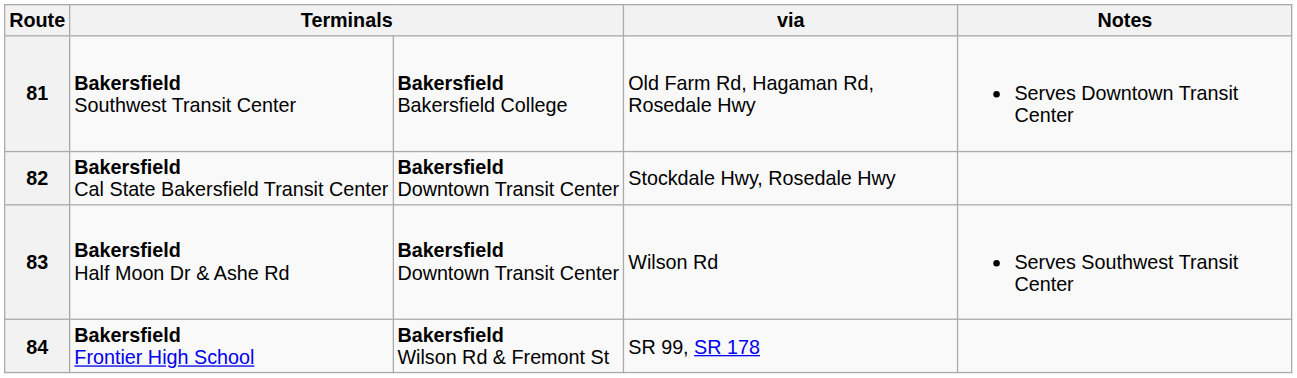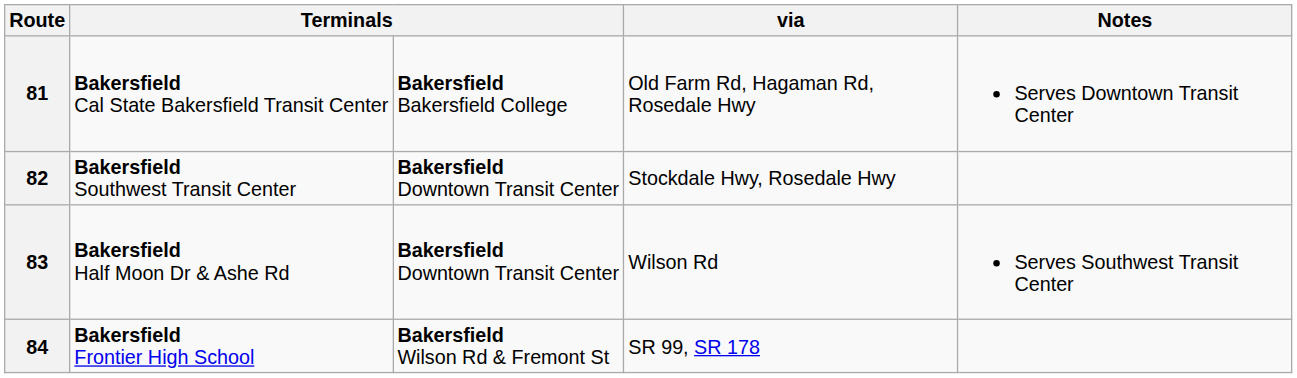 <table class=wikitable style="font-size: 95%;" |>
 <tr>
 <th>Route</th>
 <th colspan="2">Terminals</th>
 <th width=250px>via</th>
 <th width=250px>Notes</th>
 </tr>
 <tr>
 <th><strong>81</strong><br></th>
-<td><strong>Bakersfield</strong><br>Southwest Transit Center</td>
+<td><strong>Bakersfield</strong><br>Cal State Bakersfield Transit Center</td>
 <td><strong>Bakersfield</strong><br>Bakersfield College</td>
 <td>Old Farm Rd, Hagaman Rd, Rosedale Hwy</td>
 <td><br><ul><li>Serves Downtown Transit Center</li></ul></td>
 </tr>
 <tr>
 <th><strong>82</strong><br></th>
-<td><strong>Bakersfield</strong><br>Cal State Bakersfield Transit Center</td>
+<td><strong>Bakersfield</strong><br>Southwest Transit Center</td>
 <td><strong>Bakersfield</strong><br>Downtown Transit Center</td>
 <td>Stockdale Hwy, Rosedale Hwy</td>
 <td></td>
 </tr>
 <tr>
 <th><strong>83</strong><br></th>
 <td><strong>Bakersfield</strong><br>Half Moon Dr & Ashe Rd</td>
 <td><strong>Bakersfield</strong><br>Downtown Transit Center</td>
 <td>Wilson Rd</td>
 <td><br><ul><li>Serves Southwest Transit Center</li></ul></td>
 </tr>
 <tr>
 <th><strong>84</strong><br></th>
 <td><strong>Bakersfield</strong><br><a href='#'>Frontier High School</a></td>
 <td><strong>Bakersfield</strong><br>Wilson Rd & Fremont St</td>
 <td>SR 99, <a href='#'>SR 178</a></td>
 <td></td>
 </tr>
 </table>
